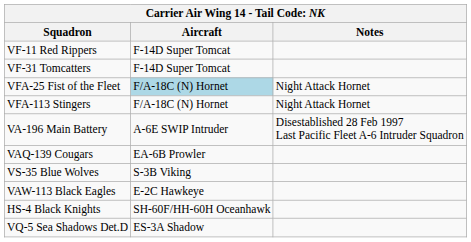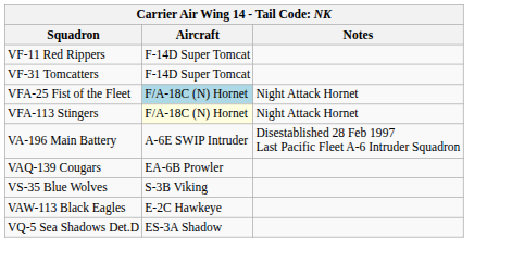 <table class="wikitable">
 <tr>
 <th colspan="3">Carrier Air Wing 14 - Tail Code: <em>NK</em></th>
 </tr>
 <tr>
 <th>Squadron</th>
 <th>Aircraft</th>
 <th>Notes</th>
 </tr>
 <tr>
 <td>VF-11 Red Rippers</td>
 <td>F-14D Super Tomcat</td>
 <td></td>
 </tr>
 <tr>
 <td>VF-31 Tomcatters</td>
 <td>F-14D Super Tomcat</td>
 <td></td>
 </tr>
 <tr>
 <td>VFA-25 Fist of the Fleet</td>
 <td style="background: lightblue;">F/A-18C (N) Hornet</td>
 <td>Night Attack Hornet</td>
 </tr>
 <tr>
 <td>VFA-113 Stingers</td>
-<td>F/A-18C (N) Hornet</td>
+<td style="background: lightyellow;">F/A-18C (N) Hornet</td>
 <td>Night Attack Hornet</td>
 </tr>
 <tr>
 <td>VA-196 Main Battery</td>
 <td>A-6E SWIP Intruder</td>
 <td>Disestablished 28 Feb 1997<br>Last Pacific Fleet A-6 Intruder Squadron</td>
 </tr>
 <tr>
 <td>VAQ-139 Cougars</td>
 <td>EA-6B Prowler</td>
 <td></td>
 </tr>
 <tr>
 <td>VS-35 Blue Wolves</td>
 <td>S-3B Viking</td>
 <td></td>
 </tr>
 <tr>
 <td>VAW-113 Black Eagles</td>
 <td>E-2C Hawkeye</td>
 <td></td>
 </tr>
 <tr>
-<td>HS-4 Black Knights</td>
-<td>SH-60F/HH-60H Oceanhawk</td>
-<td></td>
-</tr>
-<tr>
 <td>VQ-5 Sea Shadows Det.D</td>
 <td>ES-3A Shadow</td>
 <td></td>
 </tr>
 </table>
